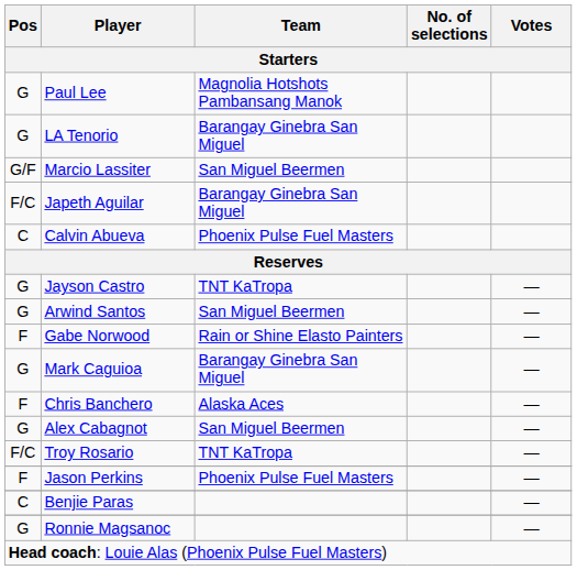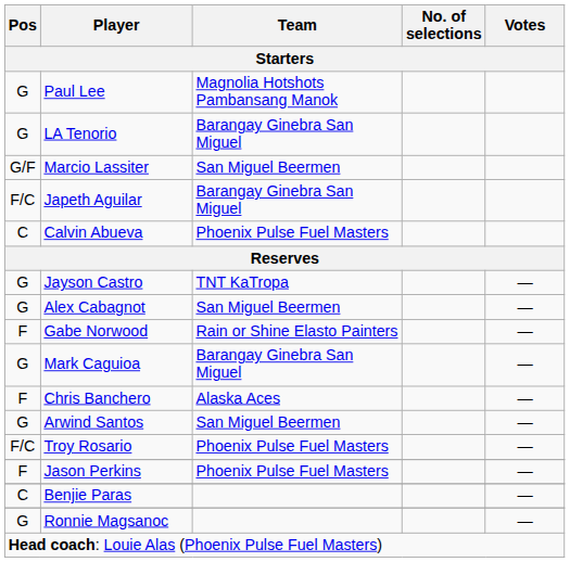 <table class="wikitable" style="text-align:center">
 <tr>
 <th scope="col" width="25px">Pos</th>
 <th scope="col" width="150px">Player</th>
 <th scope="col" width="210px">Team</th>
 <th scope="col" width="75px">No. of selections</th>
 <th scope="col" width="75px">Votes</th>
 </tr>
 <tr>
 <th scope="col" colspan="5">Starters</th>
 </tr>
 <tr>
 <td>G</td>
 <td style="text-align:left"><a href='#'>Paul Lee</a></td>
 <td style="text-align:left"><a href='#'>Magnolia Hotshots Pambansang Manok</a></td>
 <td></td>
 <td></td>
 </tr>
 <tr>
 <td>G</td>
 <td style="text-align:left"><a href='#'>LA Tenorio</a></td>
 <td style="text-align:left"><a href='#'>Barangay Ginebra San Miguel</a></td>
 <td></td>
 <td></td>
 </tr>
 <tr>
 <td>G/F</td>
 <td style="text-align:left"><a href='#'>Marcio Lassiter</a></td>
 <td style="text-align:left"><a href='#'>San Miguel Beermen</a></td>
 <td></td>
 <td></td>
 </tr>
 <tr>
 <td>F/C</td>
 <td style="text-align:left"><a href='#'>Japeth Aguilar</a></td>
 <td style="text-align:left"><a href='#'>Barangay Ginebra San Miguel</a></td>
 <td></td>
 <td></td>
 </tr>
 <tr>
 <td>C</td>
 <td style="text-align:left"><a href='#'>Calvin Abueva</a></td>
 <td style="text-align:left"><a href='#'>Phoenix Pulse Fuel Masters</a></td>
 <td></td>
 <td></td>
 </tr>
 <tr>
 <th scope="col" colspan="5">Reserves</th>
 </tr>
 <tr>
 <td>G</td>
 <td style="text-align:left"><a href='#'>Jayson Castro</a></td>
 <td style="text-align:left"><a href='#'>TNT KaTropa</a></td>
 <td></td>
 <td>—</td>
 </tr>
 <tr>
 <td>G</td>
-<td style="text-align:left"><a href='#'>Arwind Santos</a></td>
+<td style="text-align:left"><a href='#'>Alex Cabagnot</a></td>
 <td style="text-align:left"><a href='#'>San Miguel Beermen</a></td>
 <td></td>
 <td>—</td>
 </tr>
 <tr>
 <td>F</td>
 <td style="text-align:left"><a href='#'>Gabe Norwood</a></td>
 <td style="text-align:left"><a href='#'>Rain or Shine Elasto Painters</a></td>
 <td></td>
 <td>—</td>
 </tr>
 <tr>
 <td>G</td>
 <td style="text-align:left"><a href='#'>Mark Caguioa</a></td>
 <td style="text-align:left"><a href='#'>Barangay Ginebra San Miguel</a></td>
 <td></td>
 <td>—</td>
 </tr>
 <tr>
 <td>F</td>
 <td style="text-align:left"><a href='#'>Chris Banchero</a></td>
 <td style="text-align:left"><a href='#'>Alaska Aces</a></td>
 <td></td>
 <td>—</td>
 </tr>
 <tr>
 <td>G</td>
-<td style="text-align:left"><a href='#'>Alex Cabagnot</a></td>
+<td style="text-align:left"><a href='#'>Arwind Santos</a></td>
 <td style="text-align:left"><a href='#'>San Miguel Beermen</a></td>
 <td></td>
 <td>—</td>
 </tr>
 <tr>
 <td>F/C</td>
 <td style="text-align:left"><a href='#'>Troy Rosario</a></td>
-<td style="text-align:left"><a href='#'>TNT KaTropa</a></td>
+<td style="text-align:left"><a href='#'>Phoenix Pulse Fuel Masters</a></td>
 <td></td>
 <td>—</td>
 </tr>
 <tr>
 </tr>
 <tr>
 <td>F</td>
 <td style="text-align:left"><a href='#'>Jason Perkins</a></td>
 <td style="text-align:left"><a href='#'>Phoenix Pulse Fuel Masters</a></td>
 <td></td>
 <td>—</td>
 </tr>
 <tr>
 </tr>
 <tr>
 <td>C</td>
 <td style="text-align:left"><a href='#'>Benjie Paras</a></td>
 <td style="text-align:left"></td>
 <td></td>
 <td>—</td>
 </tr>
 <tr>
 </tr>
 <tr>
 <td>G</td>
 <td style="text-align:left"><a href='#'>Ronnie Magsanoc</a></td>
 <td style="text-align:left"></td>
 <td></td>
 <td>—</td>
 </tr>
 <tr>
 <td style="text-align:left" colspan="5"><strong>Head coach</strong>: <a href='#'>Louie Alas</a> (<a href='#'>Phoenix Pulse Fuel Masters</a>)</td>
 </tr>
 </table>
